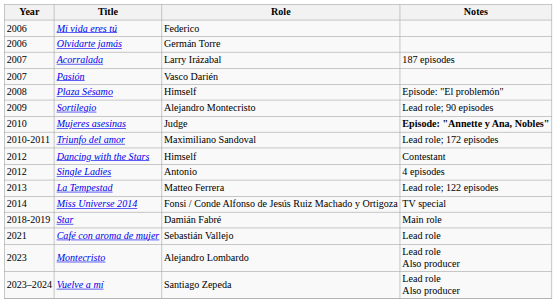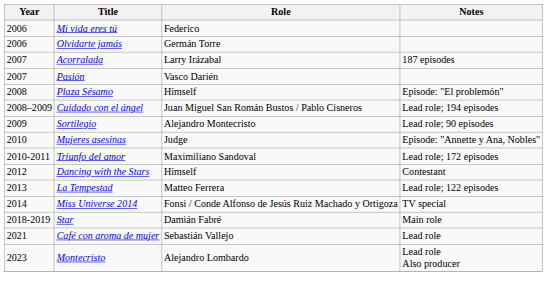 <table class="wikitable sortable">
 <tr>
 <th>Year</th>
 <th>Title</th>
 <th>Role</th>
 <th>Notes</th>
 </tr>
 <tr>
 <td>2006</td>
 <td><em><a href='#'>Mi vida eres tú</a></em></td>
 <td>Federico</td>
 <td></td>
 </tr>
 <tr>
 <td>2006</td>
 <td><em><a href='#'>Olvidarte jamás</a></em></td>
 <td>Germán Torre</td>
 <td></td>
 </tr>
 <tr>
 <td>2007</td>
 <td><em><a href='#'>Acorralada</a></em></td>
 <td>Larry Irázabal</td>
 <td>187 episodes</td>
 </tr>
 <tr>
 <td>2007</td>
 <td><em><a href='#'>Pasión</a></em></td>
 <td>Vasco Darién</td>
 <td></td>
 </tr>
 <tr>
 <td>2008</td>
 <td><em><a href='#'>Plaza Sésamo</a></em></td>
 <td>Himself</td>
 <td>Episode: "El problemón"</td>
 </tr>
 <tr>
+<td>2008–2009</td>
+<td><em><a href='#'>Cuidado con el ángel</a></em></td>
+<td>Juan Miguel San Román Bustos / Pablo Cisneros</td>
+<td>Lead role; 194 episodes</td>
+</tr>
+<tr>
 <td>2009</td>
 <td><em><a href='#'>Sortilegio</a></em></td>
 <td>Alejandro Montecristo</td>
 <td>Lead role; 90 episodes</td>
 </tr>
 <tr>
 <td>2010</td>
 <td><em><a href='#'>Mujeres asesinas</a></em></td>
 <td>Judge</td>
-<td><strong>Episode: "Annette y Ana, Nobles"</strong></td>
+<td>Episode: "Annette y Ana, Nobles"</td>
 </tr>
 <tr>
 <td>2010-2011</td>
 <td><em><a href='#'>Triunfo del amor</a></em></td>
 <td>Maximiliano Sandoval</td>
 <td>Lead role; 172 episodes</td>
 </tr>
 <tr>
 <td>2012</td>
 <td><em><a href='#'>Dancing with the Stars</a></em></td>
 <td>Himself</td>
 <td>Contestant</td>
-</tr>
-<tr>
-<td>2012</td>
-<td><em><a href='#'>Single Ladies</a></em></td>
-<td>Antonio</td>
-<td>4 episodes</td>
 </tr>
 <tr>
 <td>2013</td>
 <td><em><a href='#'>La Tempestad</a></em></td>
 <td>Matteo Ferrera</td>
 <td>Lead role; 122 episodes</td>
 </tr>
 <tr>
 <td>2014</td>
 <td><em><a href='#'>Miss Universe 2014</a></em></td>
 <td>Fonsi / Conde Alfonso de Jesús Ruiz Machado y Ortigoza</td>
 <td>TV special</td>
 </tr>
 <tr>
 <td>2018-2019</td>
 <td><em><a href='#'>Star</a></em></td>
 <td>Damián Fabré</td>
 <td>Main role</td>
 </tr>
 <tr>
 <td>2021</td>
 <td><em><a href='#'>Café con aroma de mujer</a></em></td>
 <td>Sebastián Vallejo</td>
 <td>Lead role</td>
 </tr>
 <tr>
 <td>2023</td>
 <td><em><a href='#'>Montecristo</a></em></td>
 <td>Alejandro Lombardo</td>
 <td>Lead role<br>Also producer</td>
 </tr>
 <tr>
-<td>2023–2024</td>
-<td><em><a href='#'>Vuelve a mí</a></em></td>
-<td>Santiago Zepeda</td>
-<td>Lead role<br>Also producer</td>
-</tr>
-<tr>
 </tr>
 </table>
